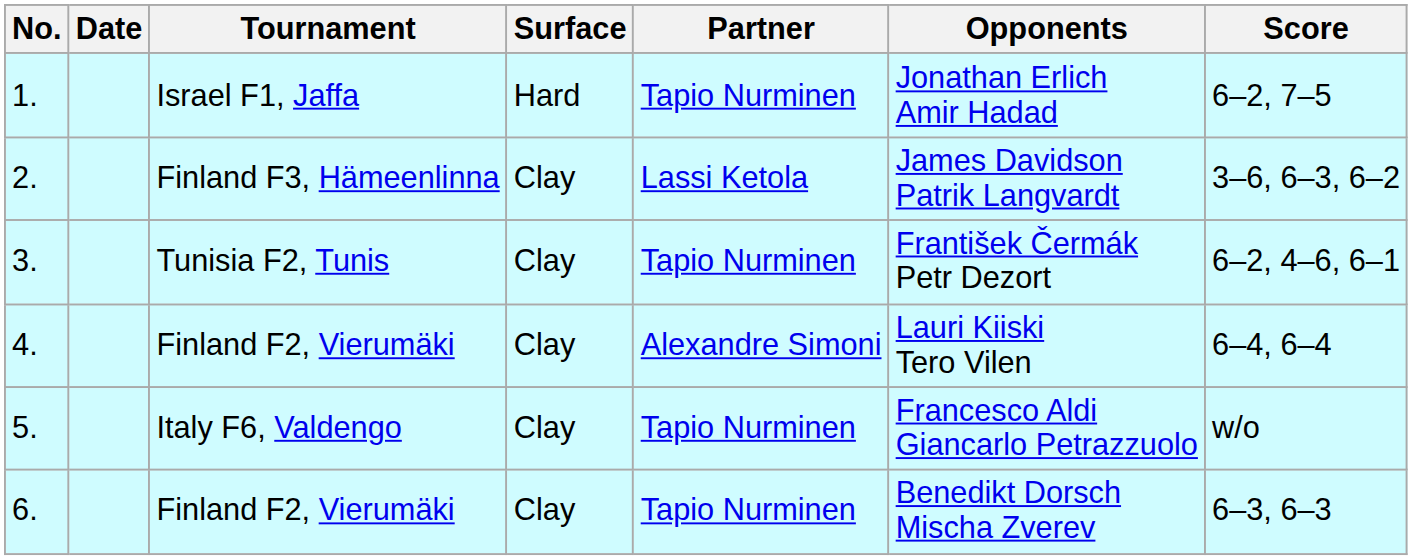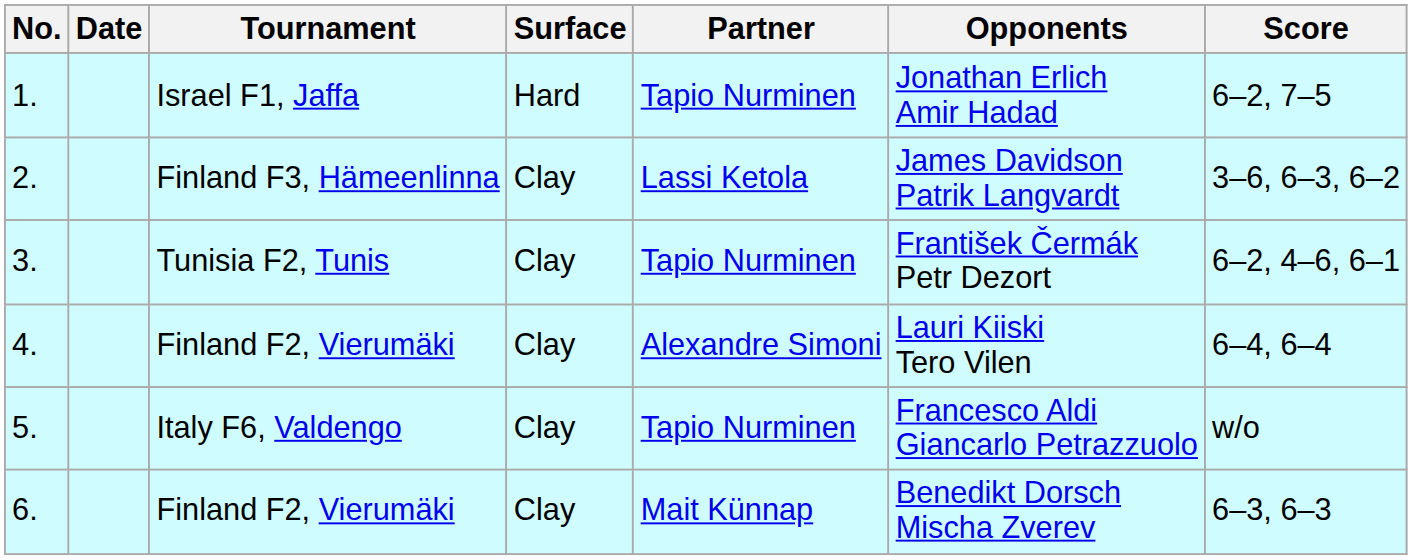 <table class="sortable wikitable">
 <tr>
 <th>No.</th>
 <th>Date</th>
 <th>Tournament</th>
 <th>Surface</th>
 <th>Partner</th>
 <th>Opponents</th>
 <th class="unsortable">Score</th>
 </tr>
 <tr style="background:#cffcff;">
 <td>1.</td>
 <td></td>
 <td>Israel F1, <a href='#'>Jaffa</a></td>
 <td>Hard</td>
 <td> <a href='#'>Tapio Nurminen</a></td>
 <td> <a href='#'>Jonathan Erlich</a><br> <a href='#'>Amir Hadad</a></td>
 <td>6–2, 7–5</td>
 </tr>
 <tr style="background:#cffcff;">
 <td>2.</td>
 <td></td>
 <td>Finland F3, <a href='#'>Hämeenlinna</a></td>
 <td>Clay</td>
 <td> <a href='#'>Lassi Ketola</a></td>
 <td> <a href='#'>James Davidson</a> <br>  <a href='#'>Patrik Langvardt</a></td>
 <td>3–6, 6–3, 6–2</td>
 </tr>
 <tr style="background:#cffcff;">
 <td>3.</td>
 <td></td>
 <td>Tunisia F2, <a href='#'>Tunis</a></td>
 <td>Clay</td>
 <td> <a href='#'>Tapio Nurminen</a></td>
 <td> <a href='#'>František Čermák</a> <br>  Petr Dezort</td>
 <td>6–2, 4–6, 6–1</td>
 </tr>
 <tr style="background:#cffcff;">
 <td>4.</td>
 <td></td>
 <td>Finland F2, <a href='#'>Vierumäki</a></td>
 <td>Clay</td>
 <td> <a href='#'>Alexandre Simoni</a></td>
 <td> <a href='#'>Lauri Kiiski</a> <br>  Tero Vilen</td>
 <td>6–4, 6–4</td>
 </tr>
 <tr style="background:#cffcff;">
 <td>5.</td>
 <td></td>
 <td>Italy F6, <a href='#'>Valdengo</a></td>
 <td>Clay</td>
 <td> <a href='#'>Tapio Nurminen</a></td>
 <td> <a href='#'>Francesco Aldi</a> <br>  <a href='#'>Giancarlo Petrazzuolo</a></td>
 <td>w/o</td>
 </tr>
 <tr style="background:#cffcff;">
 <td>6.</td>
 <td></td>
 <td>Finland F2, <a href='#'>Vierumäki</a></td>
 <td>Clay</td>
-<td> <a href='#'>Tapio Nurminen</a></td>
+<td> <a href='#'>Mait Künnap</a></td>
 <td> <a href='#'>Benedikt Dorsch</a><br> <a href='#'>Mischa Zverev</a></td>
 <td>6–3, 6–3</td>
 </tr>
 </table>
